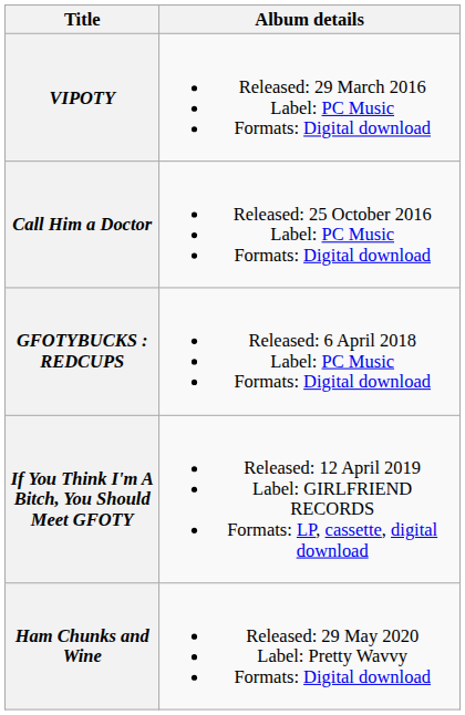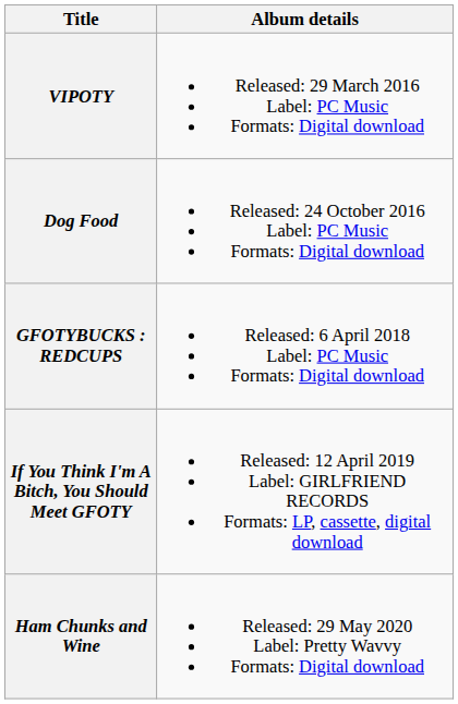 <table class="wikitable plainrowheaders" style="text-align:center">
 <tr>
 <th scope="col" style="width:8em;">Title</th>
 <th scope="col" style="width:16em;">Album details</th>
 </tr>
 <tr>
 <th scope="row"><em>VIPOTY</em></th>
 <td><br><ul><li>Released: 29 March 2016</li><li>Label: <a href='#'>PC Music</a></li><li>Formats: <a href='#'>Digital download</a></li></ul></td>
 </tr>
 <tr>
-<th scope="row"><em>Call Him a Doctor</em></th>
-<td><br><ul><li>Released: 25 October 2016</li><li>Label: <a href='#'>PC Music</a></li><li>Formats: <a href='#'>Digital download</a></li></ul></td>
+<th scope="row"><em>Dog Food</em> </th>
+<td><br><ul><li>Released: 24 October 2016</li><li>Label: <a href='#'>PC Music</a></li><li>Formats: <a href='#'>Digital download</a></li></ul></td>
 </tr>
 <tr>
 <th scope="row"><em>GFOTYBUCKS : REDCUPS</em></th>
 <td><br><ul><li>Released: 6 April 2018</li><li>Label: <a href='#'>PC Music</a></li><li>Formats: <a href='#'>Digital download</a></li></ul></td>
 </tr>
 <tr>
 <th scope="row"><em>If You Think I'm A Bitch, You Should Meet GFOTY</em></th>
 <td><br><ul><li>Released: 12 April 2019</li><li>Label: GIRLFRIEND RECORDS</li><li>Formats: <a href='#'>LP</a>, <a href='#'>cassette</a>, <a href='#'>digital download</a></li></ul></td>
 </tr>
 <tr>
 <th scope="row"><em>Ham Chunks and Wine</em></th>
 <td><br><ul><li>Released: 29 May 2020</li><li>Label: Pretty Wavvy</li><li>Formats: <a href='#'>Digital download</a></li></ul></td>
 </tr>
 </table>
